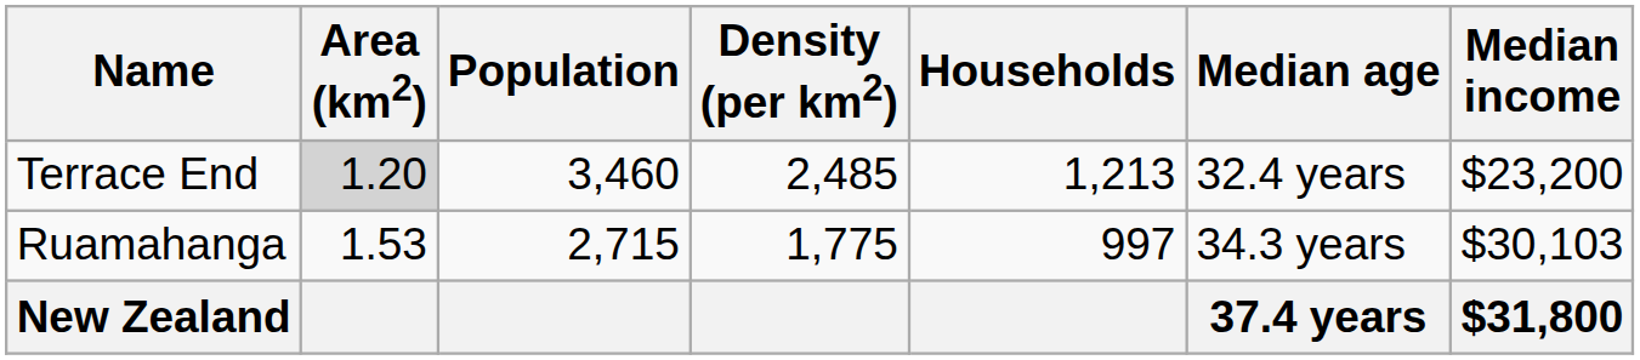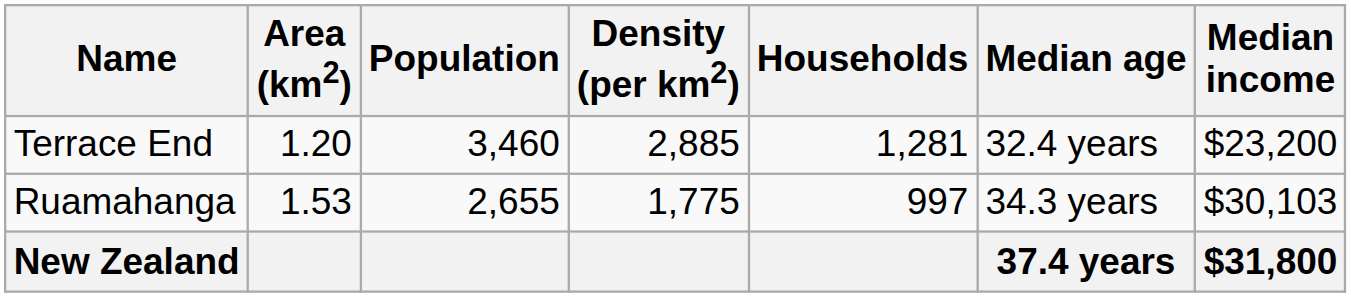 <table class="wikitable">
 <tr>
 <th>Name</th>
 <th>Area<br>(km<sup>2</sup>)</th>
 <th>Population</th>
 <th>Density<br>(per km<sup>2</sup>)</th>
 <th>Households</th>
 <th>Median age</th>
 <th>Median<br>income</th>
 </tr>
 <tr>
 <td>Terrace End</td>
-<td style="background: lightgrey; text-align:right;">1.20</td>
+<td style="text-align:right;">1.20</td>
 <td style="text-align:right;">3,460</td>
-<td style="text-align:right;">2,485</td>
-<td style="text-align:right;">1,213</td>
+<td style="text-align:right;">2,885</td>
+<td style="text-align:right;">1,281</td>
 <td>32.4 years</td>
 <td>$23,200</td>
 </tr>
 <tr>
 <td>Ruamahanga</td>
 <td style="text-align:right;">1.53</td>
-<td style="text-align:right;">2,715</td>
+<td style="text-align:right;">2,655</td>
 <td style="text-align:right;">1,775</td>
 <td style="text-align:right;">997</td>
 <td>34.3 years</td>
 <td>$30,103</td>
 </tr>
 <tr>
 <th>New Zealand</th>
 <th></th>
 <th></th>
 <th></th>
 <th></th>
 <th>37.4 years</th>
 <th style="text-align:left;">$31,800</th>
 </tr>
 </table>
